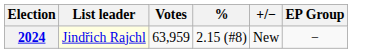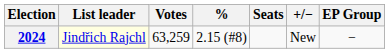 <table class="wikitable" style="text-align:center;">
 <tr>
 <th>Election</th>
 <th>List leader</th>
 <th>Votes</th>
 <th>%</th>
+<th>Seats</th>
 <th>+/−</th>
 <th>EP Group</th>
 </tr>
 <tr>
 <th><a href='#'>2024</a></th>
 <td style="background: lightyellow;"><a href='#'>Jindřich Rajchl</a></td>
-<td>63,959</td>
+<td>63,259</td>
 <td>2.15 (#8)</td>
+<td></td>
 <td>New</td>
 <td>−</td>
 </tr>
 </table>
